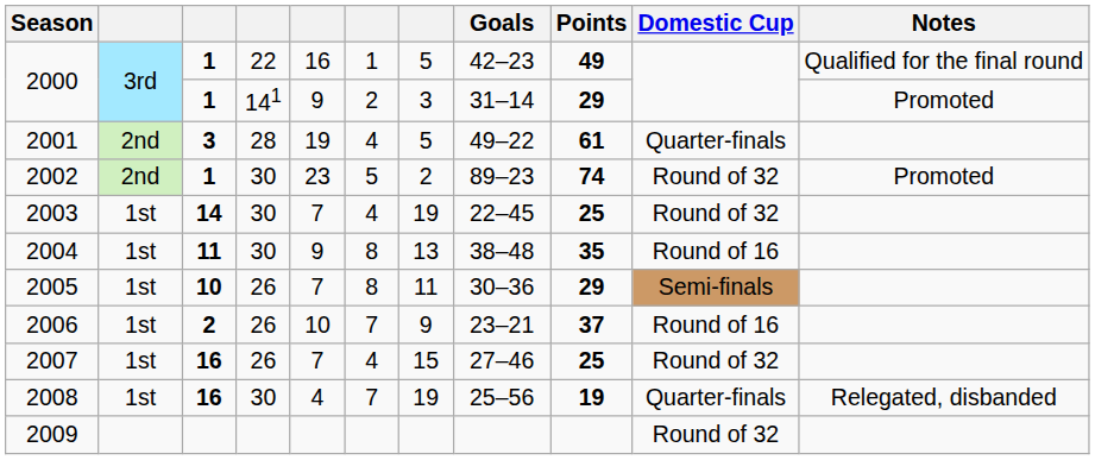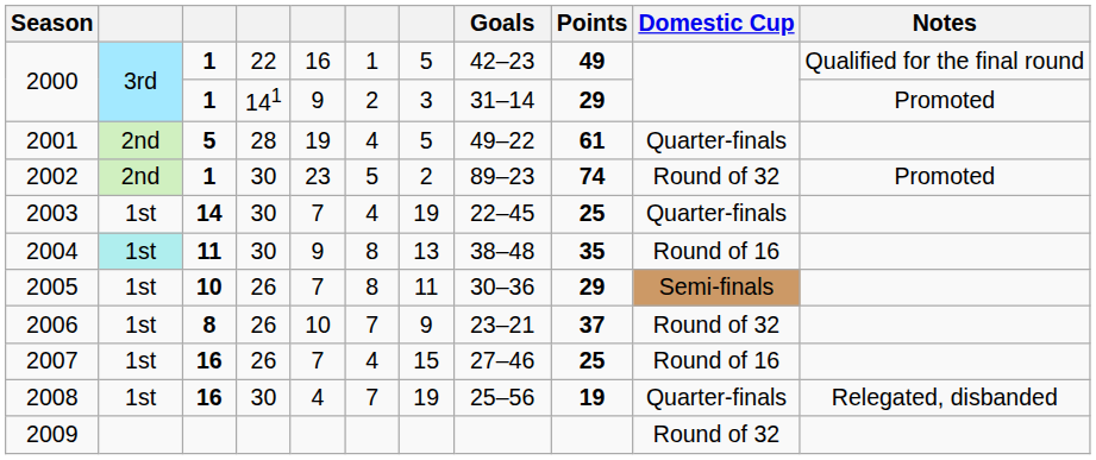 <table class="wikitable" style="text-align: center;">
 <tr>
 <th width=55>Season</th>
 <th width=50></th>
 <th width=30></th>
 <th width=30></th>
 <th width=30></th>
 <th width=30></th>
 <th width=30></th>
 <th width=60>Goals</th>
 <th width=45>Points</th>
 <th><a href='#'>Domestic Cup</a></th>
 <th>Notes</th>
 </tr>
 <tr>
 <td rowspan="2">2000</td>
 <td rowspan="2" style="background:#A3E9FF">3rd</td>
 <td><strong>1</strong></td>
 <td>22</td>
 <td>16</td>
 <td>1</td>
 <td>5</td>
 <td>42–23</td>
 <td><strong>49</strong></td>
 <td rowspan="2"></td>
 <td>Qualified for the final round</td>
 </tr>
 <tr>
 <td><strong>1</strong></td>
 <td>14<sup>1</sup></td>
 <td>9</td>
 <td>2</td>
 <td>3</td>
 <td>31–14</td>
 <td><strong>29</strong></td>
 <td>Promoted</td>
 </tr>
 <tr>
 <td>2001</td>
 <td style="background:#D0F0C0">2nd</td>
-<td><strong>3</strong></td>
+<td><strong>5</strong></td>
 <td>28</td>
 <td>19</td>
 <td>4</td>
 <td>5</td>
 <td>49–22</td>
 <td><strong>61</strong></td>
 <td>Quarter-finals</td>
 <td></td>
 </tr>
 <tr>
 <td>2002</td>
 <td style="background:#D0F0C0">2nd</td>
 <td><strong>1</strong></td>
 <td>30</td>
 <td>23</td>
 <td>5</td>
 <td>2</td>
 <td>89–23</td>
 <td><strong>74</strong></td>
 <td>Round of 32</td>
 <td>Promoted</td>
 </tr>
 <tr>
 <td>2003</td>
 <td>1st</td>
 <td><strong>14</strong></td>
 <td>30</td>
 <td>7</td>
 <td>4</td>
 <td>19</td>
 <td>22–45</td>
 <td><strong>25</strong></td>
-<td>Round of 32</td>
+<td>Quarter-finals</td>
 <td></td>
 </tr>
 <tr>
 <td>2004</td>
-<td>1st</td>
+<td style="background: paleturquoise;">1st</td>
 <td><strong>11</strong></td>
 <td>30</td>
 <td>9</td>
 <td>8</td>
 <td>13</td>
 <td>38–48</td>
 <td><strong>35</strong></td>
 <td>Round of 16</td>
 <td></td>
 </tr>
 <tr>
 <td>2005</td>
 <td>1st</td>
 <td><strong>10</strong></td>
 <td>26</td>
 <td>7</td>
 <td>8</td>
 <td>11</td>
 <td>30–36</td>
 <td><strong>29</strong></td>
 <td style="background:#cc9966">Semi-finals</td>
 <td></td>
 </tr>
 <tr>
 <td>2006</td>
 <td>1st</td>
-<td><strong>2</strong></td>
+<td><strong>8</strong></td>
 <td>26</td>
 <td>10</td>
 <td>7</td>
 <td>9</td>
 <td>23–21</td>
 <td><strong>37</strong></td>
-<td>Round of 16</td>
+<td>Round of 32</td>
 <td></td>
 </tr>
 <tr>
 <td>2007</td>
 <td>1st</td>
 <td><strong>16</strong></td>
 <td>26</td>
 <td>7</td>
 <td>4</td>
 <td>15</td>
 <td>27–46</td>
 <td><strong>25</strong></td>
-<td>Round of 32</td>
+<td>Round of 16</td>
 <td></td>
 </tr>
 <tr>
 <td>2008</td>
 <td>1st</td>
 <td><strong>16</strong></td>
 <td>30</td>
 <td>4</td>
 <td>7</td>
 <td>19</td>
 <td>25–56</td>
 <td><strong>19</strong></td>
 <td>Quarter-finals</td>
 <td>Relegated, disbanded</td>
 </tr>
 <tr>
 <td>2009</td>
 <td></td>
 <td></td>
 <td></td>
 <td></td>
 <td></td>
 <td></td>
 <td></td>
 <td></td>
 <td>Round of 32</td>
 <td></td>
 </tr>
 </table>
